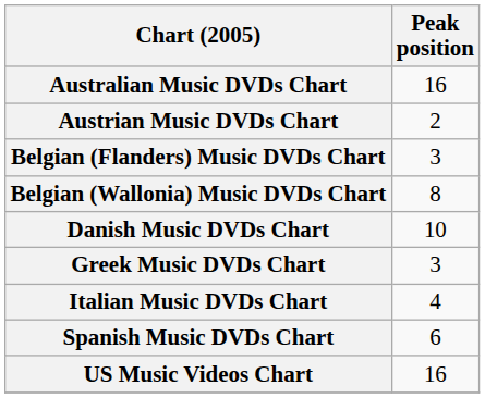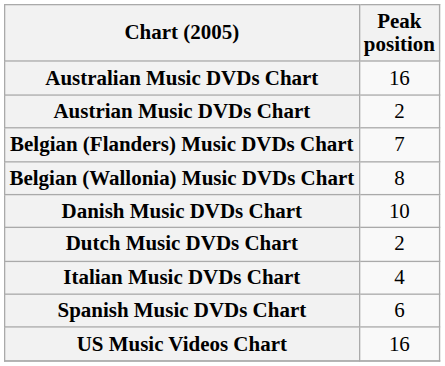 <table class="wikitable plainrowheaders sortable" style="text-align:center;" border="1">
 <tr>
 <th scope="col">Chart (2005)</th>
 <th scope="col">Peak<br>position</th>
 </tr>
 <tr>
 <th scope="row">Australian Music DVDs Chart</th>
 <td>16</td>
 </tr>
 <tr>
 <th scope="row">Austrian Music DVDs Chart</th>
 <td>2</td>
 </tr>
 <tr>
 <th scope="row">Belgian (Flanders) Music DVDs Chart</th>
-<td>3</td>
+<td>7</td>
 </tr>
 <tr>
 <th scope="row">Belgian (Wallonia) Music DVDs Chart</th>
 <td>8</td>
 </tr>
 <tr>
 <th scope="row">Danish Music DVDs Chart</th>
 <td>10</td>
 </tr>
 <tr>
-<th scope="row">Greek Music DVDs Chart</th>
-<td>3</td>
+<th scope="row">Dutch Music DVDs Chart</th>
+<td>2</td>
 </tr>
 <tr>
 <th scope="row">Italian Music DVDs Chart</th>
 <td>4</td>
 </tr>
 <tr>
 <th scope="row">Spanish Music DVDs Chart</th>
 <td>6</td>
 </tr>
 <tr>
 <th scope="row">US Music Videos Chart</th>
 <td>16</td>
 </tr>
 <tr>
 </tr>
 </table>
